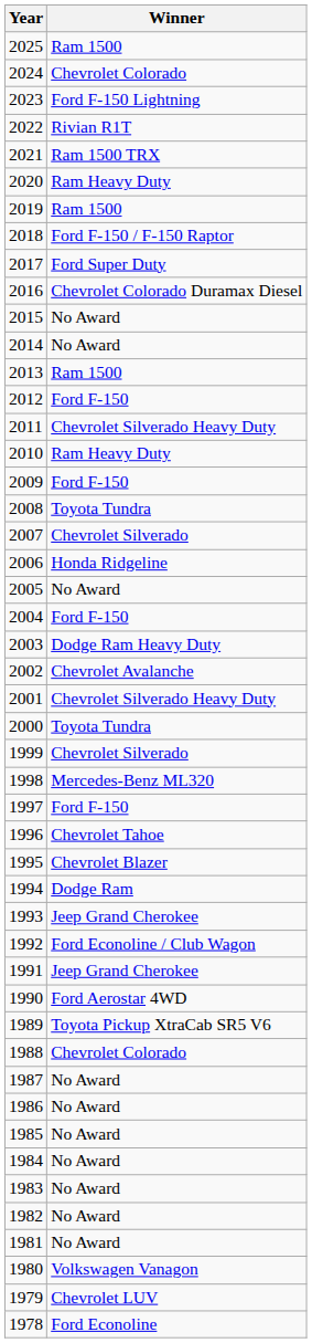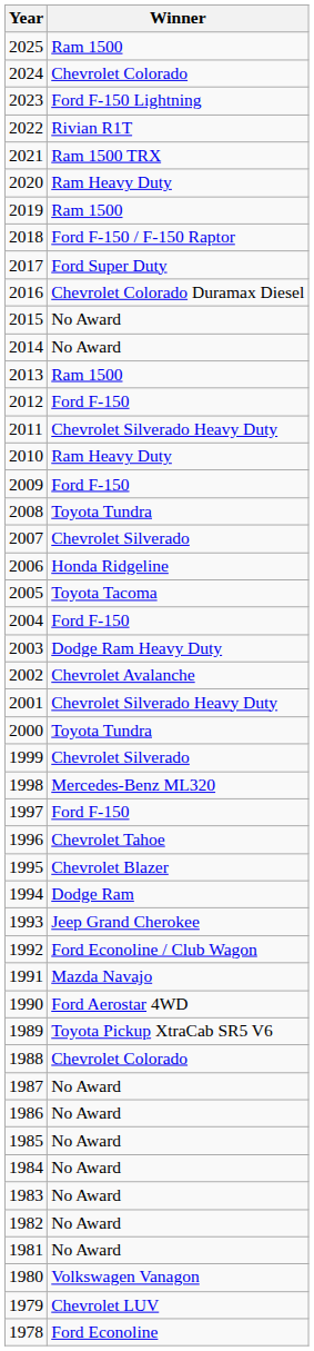 <table class="wikitable sortable">
 <tr>
 <th>Year</th>
 <th>Winner</th>
 </tr>
 <tr>
 <td>2025</td>
 <td><a href='#'>Ram 1500</a></td>
 </tr>
 <tr>
 <td>2024</td>
 <td><a href='#'>Chevrolet Colorado</a></td>
 </tr>
 <tr>
 <td>2023</td>
 <td><a href='#'>Ford F-150 Lightning</a></td>
 </tr>
 <tr>
 <td>2022</td>
 <td><a href='#'>Rivian R1T</a></td>
 </tr>
 <tr>
 <td>2021</td>
 <td><a href='#'>Ram 1500 TRX</a></td>
 </tr>
 <tr>
 <td>2020</td>
 <td><a href='#'>Ram Heavy Duty</a></td>
 </tr>
 <tr>
 <td>2019</td>
 <td><a href='#'>Ram 1500</a></td>
 </tr>
 <tr>
 <td>2018</td>
 <td><a href='#'>Ford F-150 / F-150 Raptor</a></td>
 </tr>
 <tr>
 <td>2017</td>
 <td><a href='#'>Ford Super Duty</a></td>
 </tr>
 <tr>
 <td>2016</td>
 <td><a href='#'>Chevrolet Colorado</a> Duramax Diesel</td>
 </tr>
 <tr>
 <td>2015</td>
 <td>No Award</td>
 </tr>
 <tr>
 <td>2014</td>
 <td>No Award</td>
 </tr>
 <tr>
 <td>2013</td>
 <td><a href='#'>Ram 1500</a></td>
 </tr>
 <tr>
 <td>2012</td>
 <td><a href='#'>Ford F-150</a></td>
 </tr>
 <tr>
 <td>2011</td>
 <td><a href='#'>Chevrolet Silverado Heavy Duty</a></td>
 </tr>
 <tr>
 <td>2010</td>
 <td><a href='#'>Ram Heavy Duty</a></td>
 </tr>
 <tr>
 <td>2009</td>
 <td><a href='#'>Ford F-150</a></td>
 </tr>
 <tr>
 <td>2008</td>
 <td><a href='#'>Toyota Tundra</a></td>
 </tr>
 <tr>
 <td>2007</td>
 <td><a href='#'>Chevrolet Silverado</a></td>
 </tr>
 <tr>
 <td>2006</td>
 <td><a href='#'>Honda Ridgeline</a></td>
 </tr>
 <tr>
 <td>2005</td>
-<td>No Award</td>
+<td><a href='#'>Toyota Tacoma</a></td>
 </tr>
 <tr>
 <td>2004</td>
 <td><a href='#'>Ford F-150</a></td>
 </tr>
 <tr>
 <td>2003</td>
 <td><a href='#'>Dodge Ram Heavy Duty</a></td>
 </tr>
 <tr>
 <td>2002</td>
 <td><a href='#'>Chevrolet Avalanche</a></td>
 </tr>
 <tr>
 <td>2001</td>
 <td><a href='#'>Chevrolet Silverado Heavy Duty</a></td>
 </tr>
 <tr>
 <td>2000</td>
 <td><a href='#'>Toyota Tundra</a></td>
 </tr>
 <tr>
 <td>1999</td>
 <td><a href='#'>Chevrolet Silverado</a></td>
 </tr>
 <tr>
 <td>1998</td>
 <td><a href='#'>Mercedes-Benz ML320</a></td>
 </tr>
 <tr>
 <td>1997</td>
 <td><a href='#'>Ford F-150</a></td>
 </tr>
 <tr>
 <td>1996</td>
 <td><a href='#'>Chevrolet Tahoe</a></td>
 </tr>
 <tr>
 <td>1995</td>
 <td><a href='#'>Chevrolet Blazer</a></td>
 </tr>
 <tr>
 <td>1994</td>
 <td><a href='#'>Dodge Ram</a></td>
 </tr>
 <tr>
 <td>1993</td>
 <td><a href='#'>Jeep Grand Cherokee</a></td>
 </tr>
 <tr>
 <td>1992</td>
 <td><a href='#'>Ford Econoline / Club Wagon</a></td>
 </tr>
 <tr>
 <td>1991</td>
-<td><a href='#'>Jeep Grand Cherokee</a></td>
+<td><a href='#'>Mazda Navajo</a></td>
 </tr>
 <tr>
 <td>1990</td>
 <td><a href='#'>Ford Aerostar</a> 4WD</td>
 </tr>
 <tr>
 <td>1989</td>
 <td><a href='#'>Toyota Pickup</a> XtraCab SR5 V6</td>
 </tr>
 <tr>
 <td>1988</td>
 <td><a href='#'>Chevrolet Colorado</a></td>
 </tr>
 <tr>
 <td>1987</td>
 <td>No Award</td>
 </tr>
 <tr>
 <td>1986</td>
 <td>No Award</td>
 </tr>
 <tr>
 <td>1985</td>
 <td>No Award</td>
 </tr>
 <tr>
 <td>1984</td>
 <td>No Award</td>
 </tr>
 <tr>
 <td>1983</td>
 <td>No Award</td>
 </tr>
 <tr>
 <td>1982</td>
 <td>No Award</td>
 </tr>
 <tr>
 <td>1981</td>
 <td>No Award</td>
 </tr>
 <tr>
 <td>1980</td>
 <td><a href='#'>Volkswagen Vanagon</a></td>
 </tr>
 <tr>
 <td>1979</td>
 <td><a href='#'>Chevrolet LUV</a></td>
 </tr>
 <tr>
 <td>1978</td>
 <td><a href='#'>Ford Econoline</a></td>
 </tr>
 </table>
